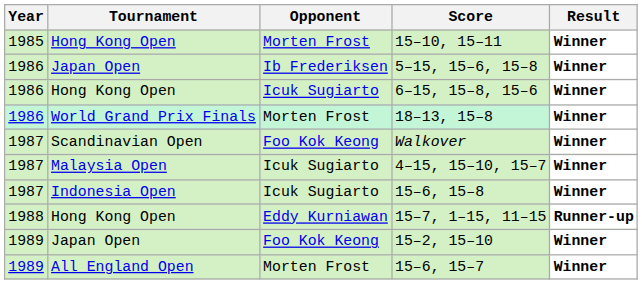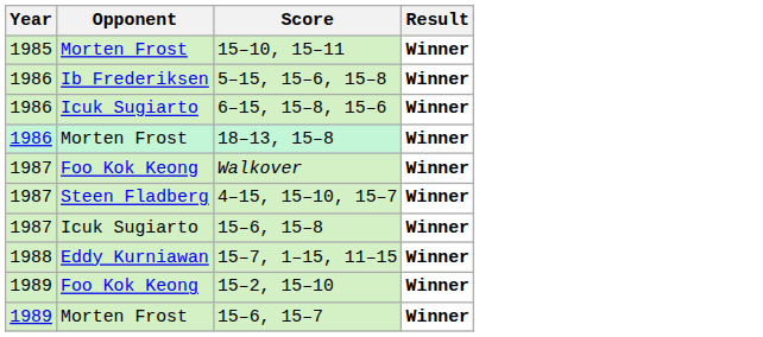 <table class="sortable wikitable" style="font-size: 90%;">
 <tr>
 <th>Year</th>
-<th>Tournament</th>
 <th>Opponent</th>
 <th>Score</th>
 <th>Result</th>
 </tr>
 <tr style="background:#D4F1C5">
 <td align="center">1985</td>
-<td><a href='#'>Hong Kong Open</a></td>
 <td> <a href='#'>Morten Frost</a></td>
 <td>15–10, 15–11</td>
 <td style="text-align:left; background:white"> <strong>Winner</strong></td>
 </tr>
 <tr style="background:#D4F1C5">
 <td align="center">1986</td>
-<td><a href='#'>Japan Open</a></td>
 <td> <a href='#'>Ib Frederiksen</a></td>
 <td>5–15, 15–6, 15–8</td>
 <td style="text-align:left; background:white"> <strong>Winner</strong></td>
 </tr>
 <tr style="background:#D4F1C5">
 <td align="center">1986</td>
-<td>Hong Kong Open</td>
 <td> <a href='#'>Icuk Sugiarto</a></td>
 <td>6–15, 15–8, 15–6</td>
 <td style="text-align:left; background:white"> <strong>Winner</strong></td>
 </tr>
 <tr style="background:#C3F6D7">
 <td align="center"><a href='#'>1986</a></td>
-<td><a href='#'>World Grand Prix Finals</a></td>
 <td> Morten Frost</td>
 <td>18–13, 15–8</td>
 <td style="text-align:left; background:white"> <strong>Winner</strong></td>
 </tr>
 <tr style="background:#D4F1C5">
 <td align="center">1987</td>
-<td>Scandinavian Open</td>
 <td> <a href='#'>Foo Kok Keong</a></td>
 <td><em>Walkover</em></td>
 <td style="text-align:left; background:white"> <strong>Winner</strong></td>
 </tr>
 <tr style="background:#D4F1C5">
 <td align="center">1987</td>
-<td><a href='#'>Malaysia Open</a></td>
-<td> Icuk Sugiarto</td>
+<td> <a href='#'>Steen Fladberg</a></td>
 <td>4–15, 15–10, 15–7</td>
 <td style="text-align:left; background:white"> <strong>Winner</strong></td>
 </tr>
 <tr style="background:#D4F1C5">
 <td align="center">1987</td>
-<td><a href='#'>Indonesia Open</a></td>
 <td> Icuk Sugiarto</td>
 <td>15–6, 15–8</td>
 <td style="text-align:left; background:white"> <strong>Winner</strong></td>
 </tr>
 <tr style="background:#D4F1C5">
 <td align="center">1988</td>
-<td>Hong Kong Open</td>
 <td> <a href='#'>Eddy Kurniawan</a></td>
 <td>15–7, 1–15, 11–15</td>
-<td style="text-align:left; background:white"> <strong>Runner-up</strong></td>
+<td style="text-align:left; background:white"> <strong>Winner</strong></td>
 </tr>
 <tr style="background:#D4F1C5">
 <td align="center">1989</td>
-<td>Japan Open</td>
 <td> <a href='#'>Foo Kok Keong</a></td>
 <td>15–2, 15–10</td>
 <td style="text-align:left; background:white"> <strong>Winner</strong></td>
 </tr>
 <tr style="background:#D4F1C5">
 <td align="center"><a href='#'>1989</a></td>
-<td><a href='#'>All England Open</a></td>
 <td> Morten Frost</td>
 <td>15–6, 15–7</td>
 <td style="text-align:left; background:white"> <strong>Winner</strong></td>
 </tr>
 </table>
